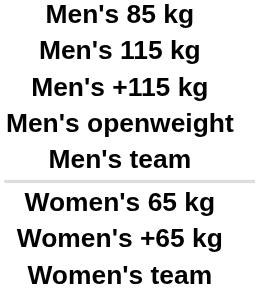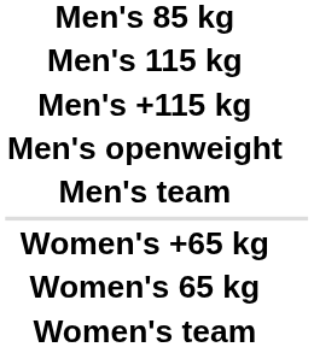 <table>
 <tr>
 <th scope="row">Men's 85 kg</th>
 <td></td>
 <td></td>
 <td></td>
 </tr>
 <tr>
 <th scope="row">Men's 115 kg</th>
 <td></td>
 <td></td>
 <td></td>
 </tr>
 <tr>
 <th scope="row">Men's +115 kg</th>
 <td></td>
 <td></td>
 <td></td>
 </tr>
 <tr>
 <th scope="row">Men's openweight</th>
 <td></td>
 <td></td>
 <td></td>
 </tr>
 <tr>
 <th scope="row">Men's team</th>
 <td></td>
 <td></td>
 <td></td>
 </tr>
 <tr bgcolor=#DDDDDD>
 <td colspan=4></td>
 </tr>
 <tr>
-<th scope="row">Women's 65 kg</th>
+<th scope="row">Women's +65 kg</th>
 <td></td>
 <td></td>
 <td></td>
 </tr>
 <tr>
-<th scope="row">Women's +65 kg</th>
+<th scope="row">Women's 65 kg</th>
 <td></td>
 <td></td>
 <td></td>
 </tr>
 <tr>
 <th scope="row">Women's team</th>
 <td></td>
 <td></td>
 <td></td>
 </tr>
 </table>
